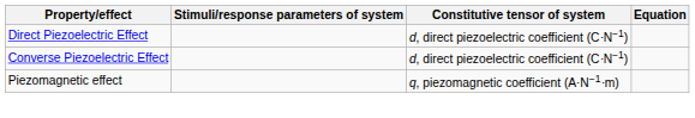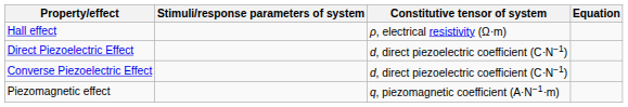 <table class="wikitable">
 <tr>
 <th scope="col">Property/effect</th>
 <th scope="col">Stimuli/response parameters of system</th>
 <th scope="col">Constitutive tensor of system</th>
 <th scope="col">Equation</th>
+</tr>
+<tr>
+<td><a href='#'>Hall effect</a></td>
+<td></td>
+<td><em>ρ</em>, electrical <a href='#'>resistivity</a> (Ω⋅m)</td>
+<td></td>
 </tr>
 <tr>
 <td><a href='#'>Direct Piezoelectric Effect</a></td>
 <td></td>
 <td><em>d</em>, direct piezoelectric coefficient (C⋅N<sup>−1</sup>)</td>
 <td></td>
 </tr>
 <tr>
 <td><a href='#'>Converse Piezoelectric Effect</a></td>
 <td></td>
 <td><em>d</em>, direct piezoelectric coefficient (C⋅N<sup>−1</sup>)</td>
 <td></td>
 </tr>
 <tr>
 <td>Piezomagnetic effect</td>
 <td></td>
 <td><em>q</em>, piezomagnetic coefficient (A⋅N<sup>−1</sup>⋅m)</td>
 <td></td>
 </tr>
 </table>
